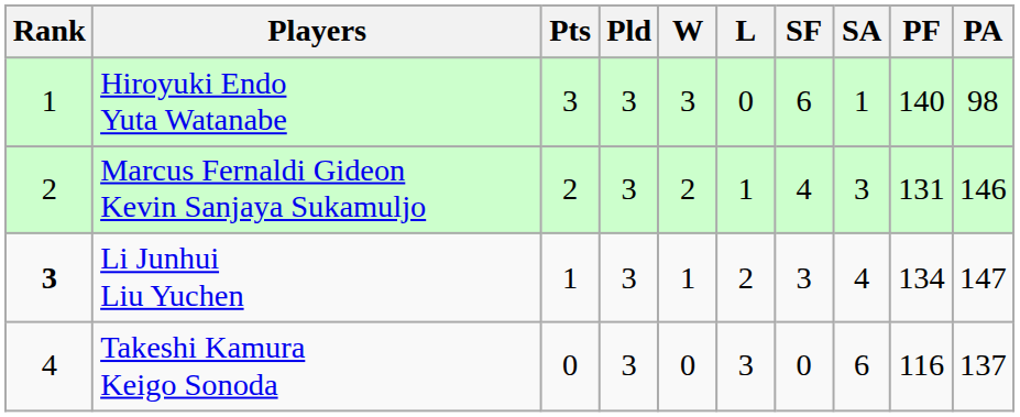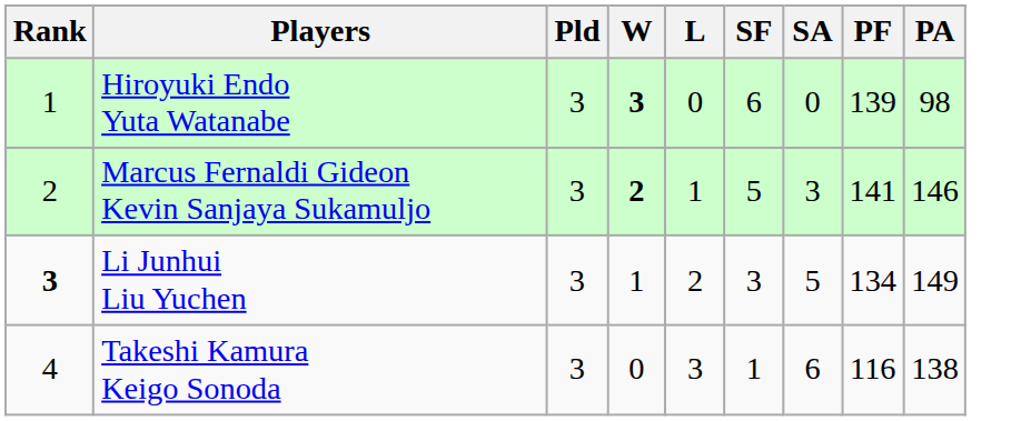 <table class="wikitable" style="font-size:90%; text-align:center">
 <tr>
 <th width="20">Rank</th>
 <th width="200">Players</th>
-<th width="20">Pts</th>
 <th width="20">Pld</th>
 <th width="20">W</th>
 <th width="20">L</th>
 <th width="20">SF</th>
 <th width="20">SA</th>
 <th width="20">PF</th>
 <th width="20">PA</th>
 </tr>
 <tr bgcolor="#ccffcc">
 <td>1</td>
 <td align="left"> <a href='#'>Hiroyuki Endo</a><br> <a href='#'>Yuta Watanabe</a></td>
 <td>3</td>
-<td>3</td>
-<td>3</td>
+<td><strong>3</strong></td>
 <td>0</td>
 <td>6</td>
-<td>1</td>
-<td>140</td>
+<td>0</td>
+<td>139</td>
 <td>98</td>
 </tr>
 <tr bgcolor="#ccffcc">
 <td>2</td>
 <td align="left"> <a href='#'>Marcus Fernaldi Gideon</a><br> <a href='#'>Kevin Sanjaya Sukamuljo</a></td>
-<td>2</td>
 <td>3</td>
-<td>2</td>
+<td><strong>2</strong></td>
 <td>1</td>
-<td>4</td>
+<td>5</td>
 <td>3</td>
-<td>131</td>
+<td>141</td>
 <td>146</td>
 </tr>
 <tr bgcolor="">
 <td><strong>3</strong></td>
 <td align="left"> <a href='#'>Li Junhui</a><br> <a href='#'>Liu Yuchen</a></td>
-<td>1</td>
 <td>3</td>
 <td>1</td>
 <td>2</td>
 <td>3</td>
-<td>4</td>
+<td>5</td>
 <td>134</td>
-<td>147</td>
+<td>149</td>
 </tr>
 <tr bgcolor="">
 <td>4</td>
 <td align="left"> <a href='#'>Takeshi Kamura</a><br> <a href='#'>Keigo Sonoda</a></td>
-<td>0</td>
 <td>3</td>
 <td>0</td>
 <td>3</td>
-<td>0</td>
+<td>1</td>
 <td>6</td>
 <td>116</td>
-<td>137</td>
+<td>138</td>
 </tr>
 </table>
